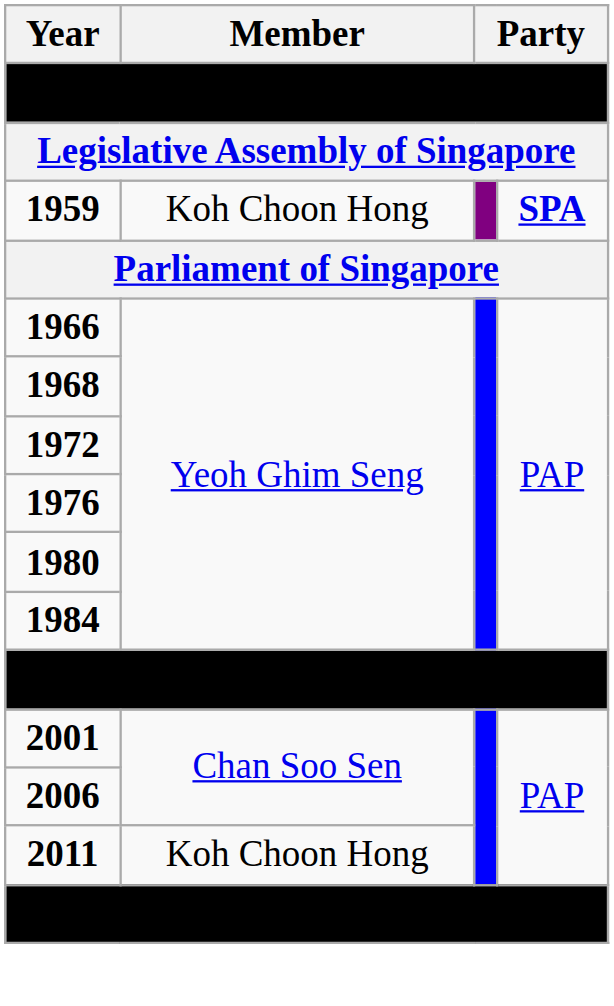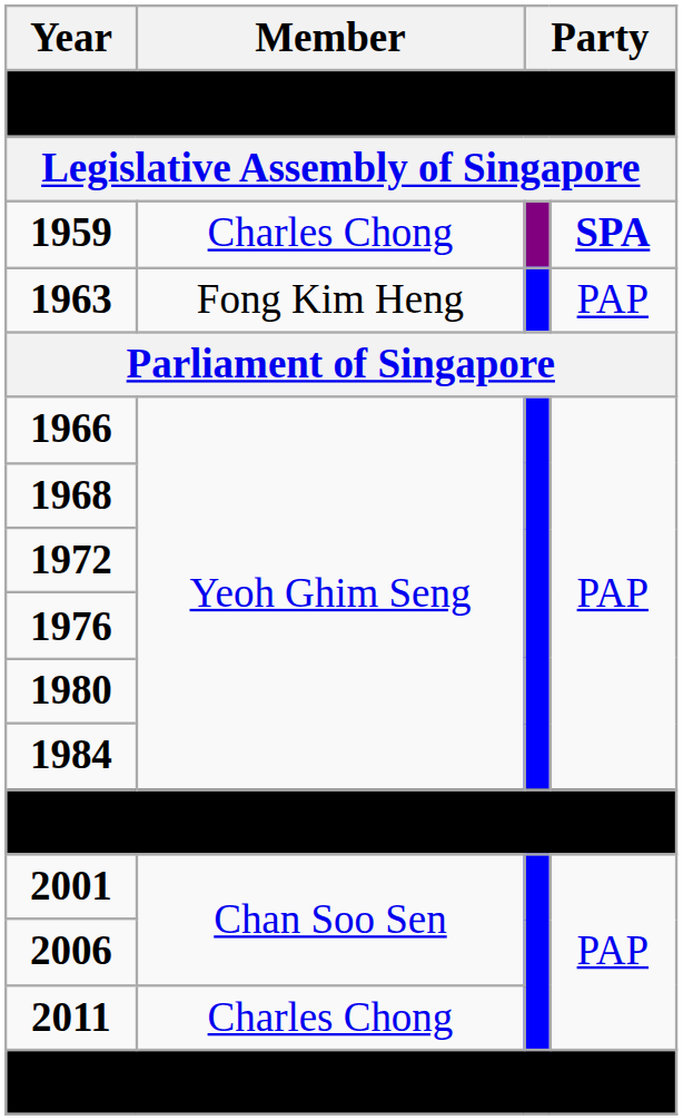 <table class="wikitable" align="center" style="text-align:center">
 <tr>
 <th>Year</th>
 <th>Member</th>
 <th colspan="2">Party</th>
 </tr>
 <tr>
 <td colspan=4 bgcolor=black><span><strong>Formation</strong></span></td>
 </tr>
 <tr>
 <th colspan="4"><a href='#'>Legislative Assembly of Singapore</a></th>
 </tr>
 <tr>
 <td><strong>1959</strong></td>
-<td>Koh Choon Hong</td>
+<td><a href='#'>Charles Chong</a></td>
 <td bgcolor="purple"></td>
 <td><strong><a href='#'>SPA</a></strong></td>
+</tr>
+<tr>
+<td><strong>1963</strong></td>
+<td>Fong Kim Heng</td>
+<td bgcolor=blue></td>
+<td><a href='#'>PAP</a></td>
 </tr>
 <tr>
 <th colspan="4"><a href='#'>Parliament of Singapore</a></th>
 </tr>
 <tr>
 <td><strong>1966</strong></td>
 <td rowspan="6"><a href='#'>Yeoh Ghim Seng</a></td>
 <td rowspan="6" bgcolor="blue"></td>
 <td rowspan="6"><a href='#'>PAP</a></td>
 </tr>
 <tr>
 <td><strong>1968</strong></td>
 </tr>
 <tr>
 <td><strong>1972</strong></td>
 </tr>
 <tr>
 <td><strong>1976</strong></td>
 </tr>
 <tr>
 <td><strong>1980</strong></td>
 </tr>
 <tr>
 <td><strong>1984</strong></td>
 </tr>
 <tr>
 <td colspan=4 bgcolor=black><span><strong>Constituency abolished (1988 – 2001)</strong></span></td>
 </tr>
 <tr>
 <td><strong>2001</strong></td>
 <td rowspan="2"><a href='#'>Chan Soo Sen</a></td>
 <td rowspan="3" bgcolor="blue"></td>
 <td rowspan="3"><a href='#'>PAP</a></td>
 </tr>
 <tr>
 <td><strong>2006</strong></td>
 </tr>
 <tr>
 <td><strong>2011</strong></td>
-<td>Koh Choon Hong</td>
+<td><a href='#'>Charles Chong</a></td>
 </tr>
 <tr>
 <td colspan=4 bgcolor=black><span><strong>Constituency abolished (2015)</strong></span></td>
 </tr>
 <tr>
 </tr>
 </table>
